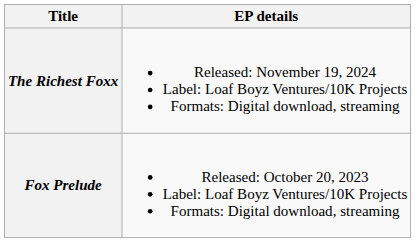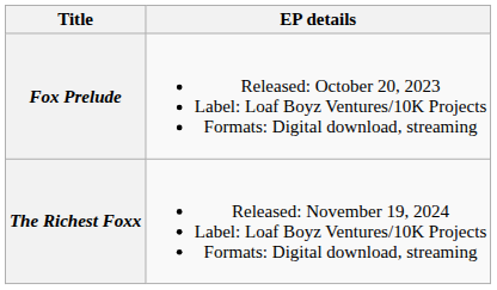 <table class="wikitable plainrowheaders" style="text-align:center;">
 <tr>
 <th scope="col">Title</th>
 <th scope="col">EP details</th>
 </tr>
 <tr>
+<th scope="row"><em>Fox Prelude</em></th>
+<td><br><ul><li>Released: October 20, 2023</li><li>Label: Loaf Boyz Ventures/10K Projects</li><li>Formats: Digital download, streaming</li></ul></td>
+</tr>
+<tr>
 <th scope="row"><em>The Richest Foxx</em></th>
 <td><br><ul><li>Released: November 19, 2024</li><li>Label: Loaf Boyz Ventures/10K Projects</li><li>Formats: Digital download, streaming</li></ul></td>
 </tr>
-<tr>
-<th scope="row"><em>Fox Prelude</em></th>
-<td><br><ul><li>Released: October 20, 2023</li><li>Label: Loaf Boyz Ventures/10K Projects</li><li>Formats: Digital download, streaming</li></ul></td>
-</tr>
 </table>
